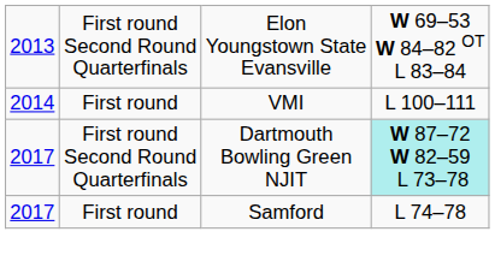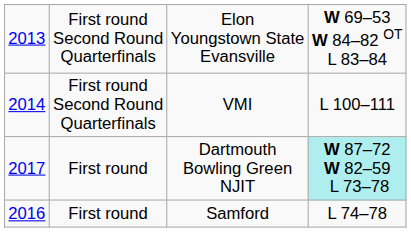 <table class="wikitable">
 <tr align="center">
 <td><a href='#'>2013</a></td>
 <td>First round<br>Second Round<br>Quarterfinals</td>
 <td>Elon<br>Youngstown State<br>Evansville</td>
 <td><strong>W</strong> 69–53<br><strong>W</strong> 84–82 <sup>OT</sup><br>L 83–84</td>
 </tr>
 <tr align="center">
 <td><a href='#'>2014</a></td>
-<td>First round</td>
+<td>First round<br>Second Round<br>Quarterfinals</td>
 <td>VMI</td>
 <td>L 100–111</td>
 </tr>
 <tr align="center">
 <td><a href='#'>2017</a></td>
-<td>First round<br>Second Round<br>Quarterfinals</td>
+<td>First round</td>
 <td>Dartmouth<br>Bowling Green<br>NJIT</td>
 <td style="background: paleturquoise;"><strong>W</strong> 87–72<br><strong>W</strong> 82–59<br> L 73–78</td>
 </tr>
 <tr align="center">
-<td><a href='#'>2017</a></td>
+<td><a href='#'>2016</a></td>
 <td>First round</td>
 <td>Samford</td>
 <td>L 74–78</td>
 </tr>
 </table>
